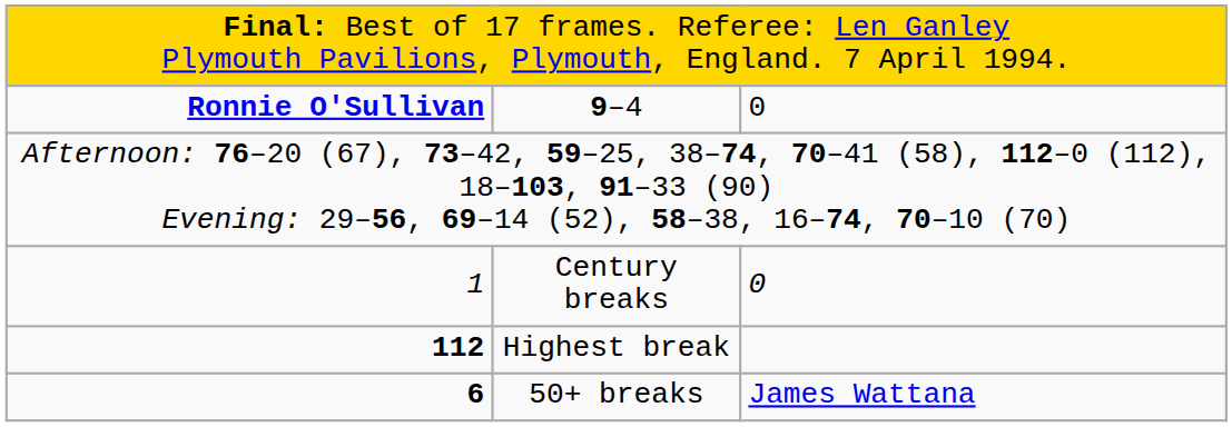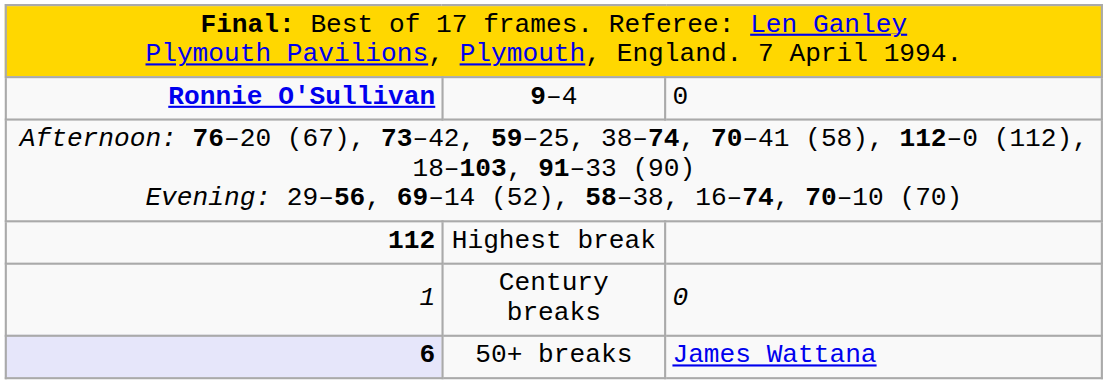 <table class="wikitable" style="font-size: 95%; margin: 1em auto 1em auto;">
 <tr>
 <td colspan="3" align="center" bgcolor="#ffd700"><strong>Final:</strong> Best of 17 frames. Referee: <a href='#'>Len Ganley</a> <br><a href='#'>Plymouth Pavilions</a>, <a href='#'>Plymouth</a>, England. 7 April 1994.</td>
 </tr>
 <tr>
 <td width="200" align="right"><strong><a href='#'>Ronnie O'Sullivan</a></strong> <br></td>
 <td width="100" align="center"><strong>9</strong>–4</td>
 <td align="left">0</td>
 </tr>
 <tr>
 <td colspan="3" align="center" style="font-size: 100%"><em>Afternoon:</em> <strong>76</strong>–20 (67), <strong>73</strong>–42, <strong>59</strong>–25, 38–<strong>74</strong>, <strong>70</strong>–41 (58), <strong>112</strong>–0 (112), 18–<strong>103</strong>, <strong>91</strong>–33 (90) <br><em>Evening:</em> 29–<strong>56</strong>, <strong>69</strong>–14 (52), <strong>58</strong>–38, 16–<strong>74</strong>, <strong>70</strong>–10 (70)</td>
 </tr>
 <tr>
+<td align="right"><strong>112</strong></td>
+<td align="center">Highest break</td>
+<td align="left"></td>
+</tr>
+<tr>
 <td align="right"><em>1</em></td>
 <td align="center">Century breaks</td>
 <td align="left"><em>0</em></td>
 </tr>
 <tr>
-<td align="right"><strong>112</strong></td>
-<td align="center">Highest break</td>
-<td align="left"></td>
-</tr>
-<tr>
-<td align="right"><strong>6</strong></td>
+<td align="right" style="background: lavender;"><strong>6</strong></td>
 <td align="center">50+ breaks</td>
 <td width="200"><a href='#'>James Wattana</a> <br></td>
 </tr>
 </table>
